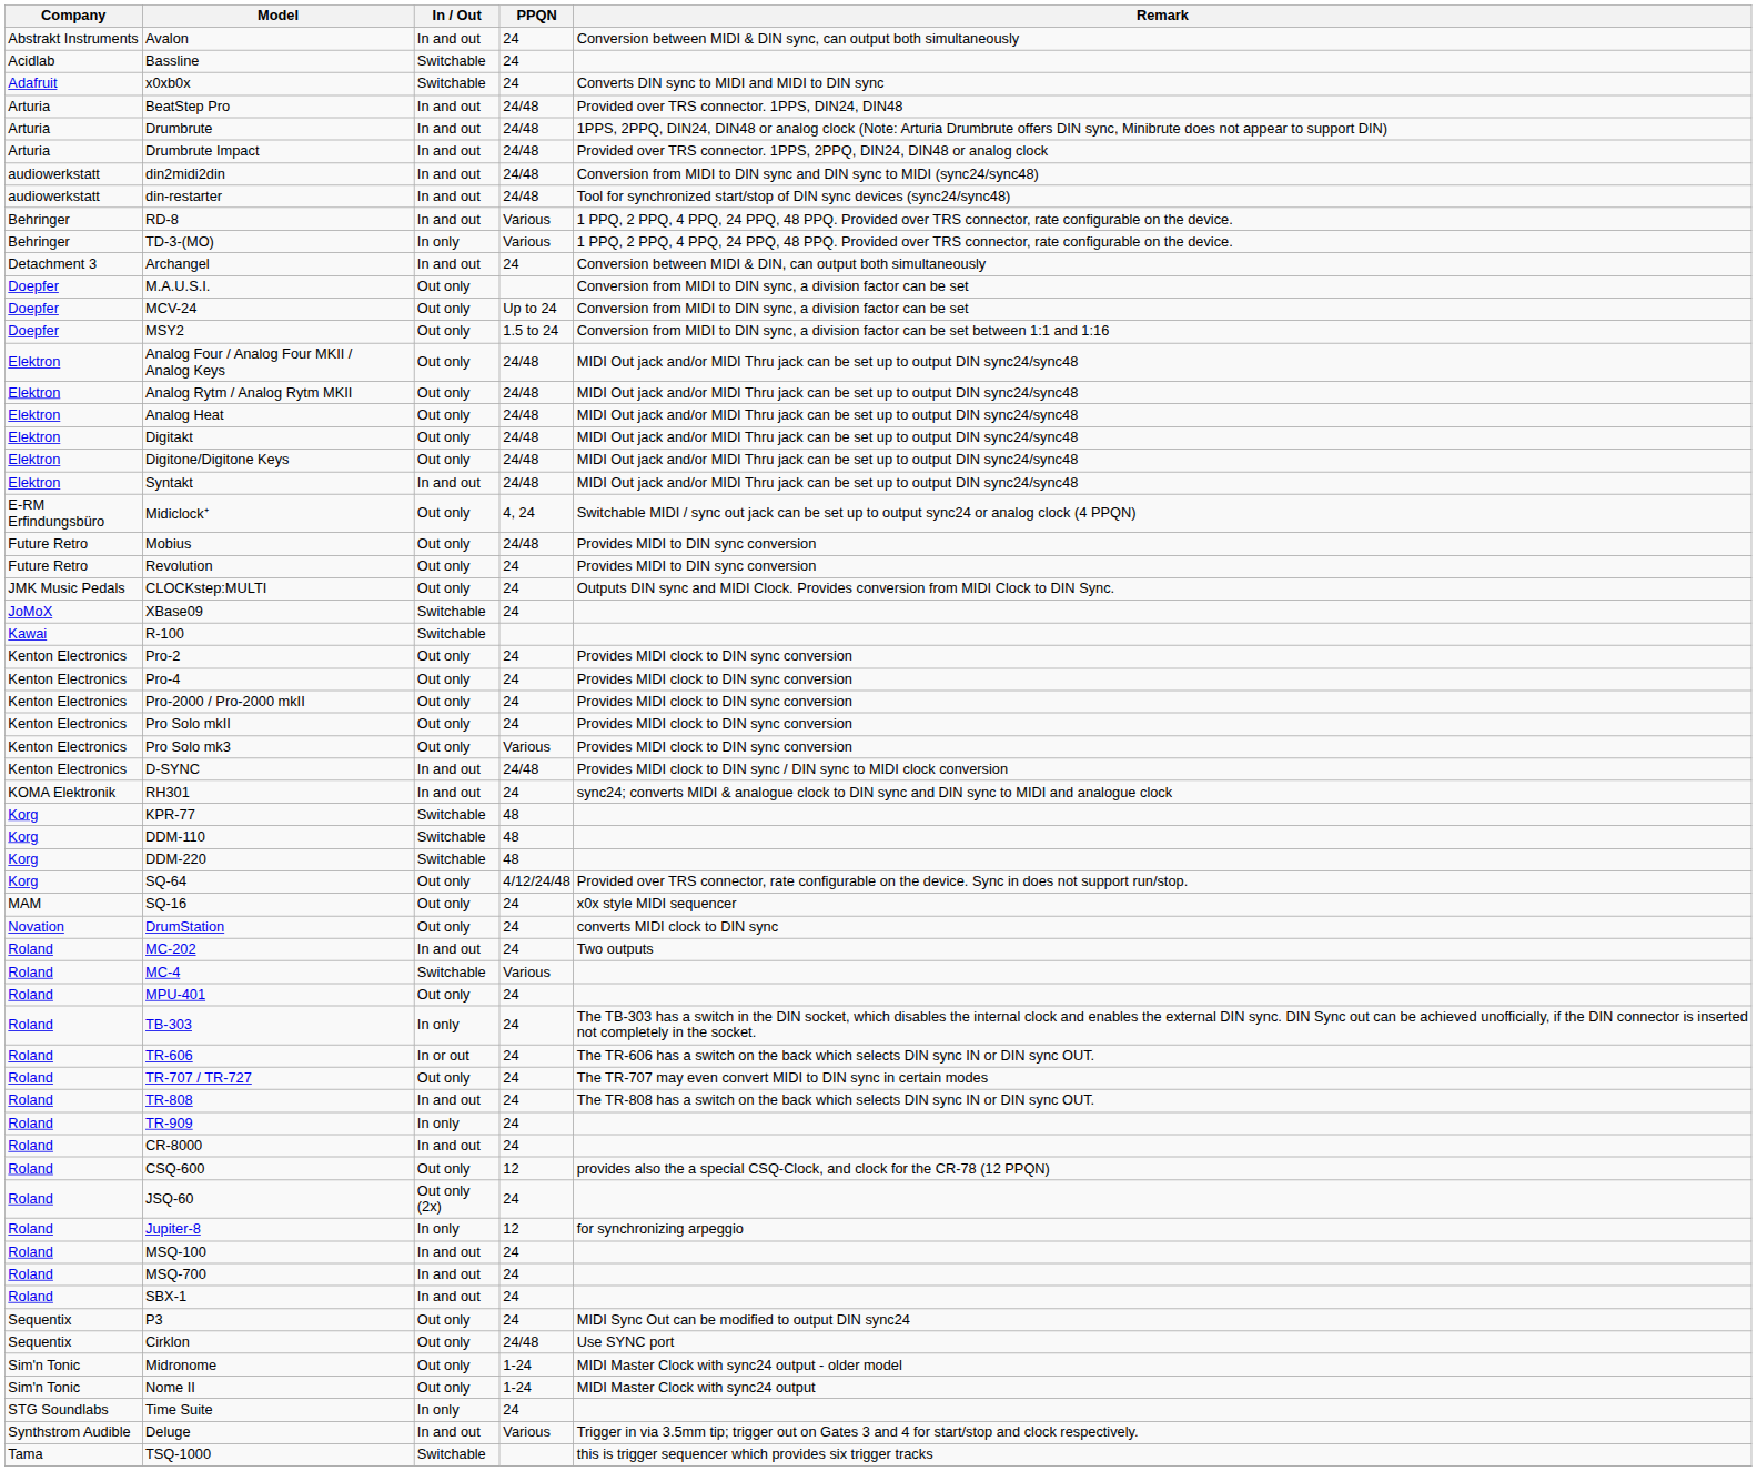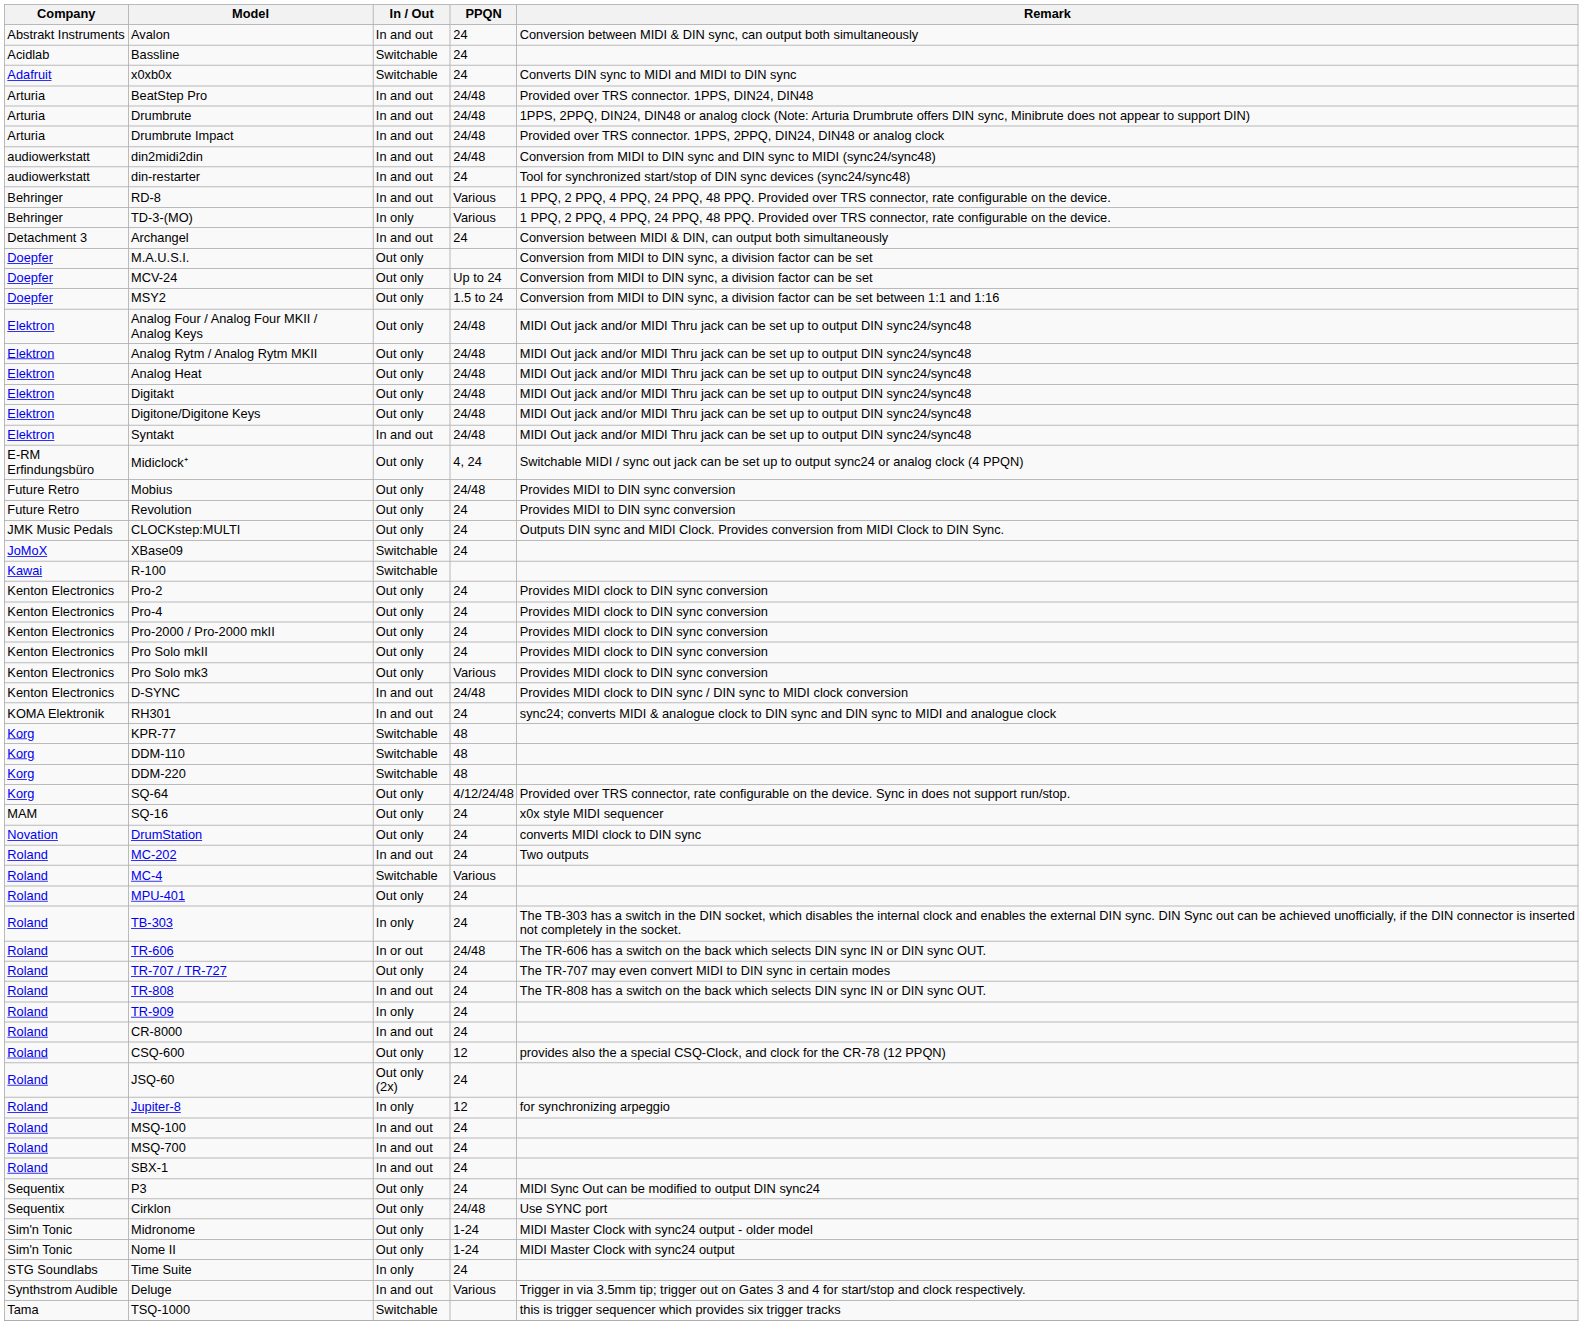 <table class="wikitable">
 <tr>
 <th>Company</th>
 <th>Model</th>
 <th>In / Out</th>
 <th>PPQN</th>
 <th>Remark</th>
 </tr>
 <tr>
 <td>Abstrakt Instruments</td>
 <td>Avalon</td>
 <td>In and out</td>
 <td>24</td>
 <td>Conversion between MIDI & DIN sync, can output both simultaneously</td>
 </tr>
 <tr>
 <td>Acidlab</td>
 <td>Bassline</td>
 <td>Switchable</td>
 <td>24</td>
 <td></td>
 </tr>
 <tr>
 <td><a href='#'>Adafruit</a></td>
 <td>x0xb0x</td>
 <td>Switchable</td>
 <td>24</td>
 <td>Converts DIN sync to MIDI and MIDI to DIN sync</td>
 </tr>
 <tr>
 <td>Arturia</td>
 <td>BeatStep Pro</td>
 <td>In and out</td>
 <td>24/48</td>
 <td>Provided over TRS connector. 1PPS, DIN24, DIN48</td>
 </tr>
 <tr>
 <td>Arturia</td>
 <td>Drumbrute</td>
 <td>In and out</td>
 <td>24/48</td>
 <td>1PPS, 2PPQ, DIN24, DIN48 or analog clock (Note: Arturia Drumbrute offers DIN sync, Minibrute does not appear to support DIN)</td>
 </tr>
 <tr>
 <td>Arturia</td>
 <td>Drumbrute Impact</td>
 <td>In and out</td>
 <td>24/48</td>
 <td>Provided over TRS connector. 1PPS, 2PPQ, DIN24, DIN48 or analog clock</td>
 </tr>
 <tr>
 <td>audiowerkstatt</td>
 <td>din2midi2din</td>
 <td>In and out</td>
 <td>24/48</td>
 <td>Conversion from MIDI to DIN sync and DIN sync to MIDI (sync24/sync48)</td>
 </tr>
 <tr>
 <td>audiowerkstatt</td>
 <td>din-restarter</td>
 <td>In and out</td>
-<td>24/48</td>
+<td>24</td>
 <td>Tool for synchronized start/stop of DIN sync devices (sync24/sync48)</td>
 </tr>
 <tr>
 <td>Behringer</td>
 <td>RD-8</td>
 <td>In and out</td>
 <td>Various</td>
 <td>1 PPQ, 2 PPQ, 4 PPQ, 24 PPQ, 48 PPQ. Provided over TRS connector, rate configurable on the device.</td>
 </tr>
 <tr>
 <td>Behringer</td>
 <td>TD-3-(MO)</td>
 <td>In only</td>
 <td>Various</td>
 <td>1 PPQ, 2 PPQ, 4 PPQ, 24 PPQ, 48 PPQ. Provided over TRS connector, rate configurable on the device.</td>
 </tr>
 <tr>
 <td>Detachment 3</td>
 <td>Archangel</td>
 <td>In and out</td>
 <td>24</td>
 <td>Conversion between MIDI & DIN, can output both simultaneously</td>
 </tr>
 <tr>
 <td><a href='#'>Doepfer</a></td>
 <td>M.A.U.S.I.</td>
 <td>Out only</td>
 <td></td>
 <td>Conversion from MIDI to DIN sync, a division factor can be set</td>
 </tr>
 <tr>
 <td><a href='#'>Doepfer</a></td>
 <td>MCV-24</td>
 <td>Out only</td>
 <td>Up to 24</td>
 <td>Conversion from MIDI to DIN sync, a division factor can be set</td>
 </tr>
 <tr>
 <td><a href='#'>Doepfer</a></td>
 <td>MSY2</td>
 <td>Out only</td>
 <td>1.5 to 24</td>
 <td>Conversion from MIDI to DIN sync, a division factor can be set between 1:1 and 1:16</td>
 </tr>
 <tr>
 <td><a href='#'>Elektron</a></td>
 <td>Analog Four / Analog Four MKII / Analog Keys</td>
 <td>Out only</td>
 <td>24/48</td>
 <td>MIDI Out jack and/or MIDI Thru jack can be set up to output DIN sync24/sync48</td>
 </tr>
 <tr>
 <td><a href='#'>Elektron</a></td>
 <td>Analog Rytm / Analog Rytm MKII</td>
 <td>Out only</td>
 <td>24/48</td>
 <td>MIDI Out jack and/or MIDI Thru jack can be set up to output DIN sync24/sync48</td>
 </tr>
 <tr>
 <td><a href='#'>Elektron</a></td>
 <td>Analog Heat</td>
 <td>Out only</td>
 <td>24/48</td>
 <td>MIDI Out jack and/or MIDI Thru jack can be set up to output DIN sync24/sync48</td>
 </tr>
 <tr>
 <td><a href='#'>Elektron</a></td>
 <td>Digitakt</td>
 <td>Out only</td>
 <td>24/48</td>
 <td>MIDI Out jack and/or MIDI Thru jack can be set up to output DIN sync24/sync48</td>
 </tr>
 <tr>
 <td><a href='#'>Elektron</a></td>
 <td>Digitone/Digitone Keys</td>
 <td>Out only</td>
 <td>24/48</td>
 <td>MIDI Out jack and/or MIDI Thru jack can be set up to output DIN sync24/sync48</td>
 </tr>
 <tr>
 <td><a href='#'>Elektron</a></td>
 <td>Syntakt</td>
 <td>In and out</td>
 <td>24/48</td>
 <td>MIDI Out jack and/or MIDI Thru jack can be set up to output DIN sync24/sync48</td>
 </tr>
 <tr>
 <td>E-RM Erfindungsbüro</td>
 <td>Midiclock⁺</td>
 <td>Out only</td>
 <td>4, 24</td>
 <td>Switchable MIDI / sync out jack can be set up to output sync24 or analog clock (4 PPQN)</td>
 </tr>
 <tr>
 <td>Future Retro</td>
 <td>Mobius</td>
 <td>Out only</td>
 <td>24/48</td>
 <td>Provides MIDI to DIN sync conversion</td>
 </tr>
 <tr>
 <td>Future Retro</td>
 <td>Revolution</td>
 <td>Out only</td>
 <td>24</td>
 <td>Provides MIDI to DIN sync conversion</td>
 </tr>
 <tr>
 <td>JMK Music Pedals</td>
 <td>CLOCKstep:MULTI</td>
 <td>Out only</td>
 <td>24</td>
 <td>Outputs DIN sync and MIDI Clock. Provides conversion from MIDI Clock to DIN Sync.</td>
 </tr>
 <tr>
 <td><a href='#'>JoMoX</a></td>
 <td>XBase09</td>
 <td>Switchable</td>
 <td>24</td>
 <td></td>
 </tr>
 <tr>
 <td><a href='#'>Kawai</a></td>
 <td>R-100</td>
 <td>Switchable</td>
 <td></td>
 <td></td>
 </tr>
 <tr>
 <td>Kenton Electronics</td>
 <td>Pro-2</td>
 <td>Out only</td>
 <td>24</td>
 <td>Provides MIDI clock to DIN sync conversion</td>
 </tr>
 <tr>
 <td>Kenton Electronics</td>
 <td>Pro-4</td>
 <td>Out only</td>
 <td>24</td>
 <td>Provides MIDI clock to DIN sync conversion</td>
 </tr>
 <tr>
 <td>Kenton Electronics</td>
 <td>Pro-2000 / Pro-2000 mkII</td>
 <td>Out only</td>
 <td>24</td>
 <td>Provides MIDI clock to DIN sync conversion</td>
 </tr>
 <tr>
 <td>Kenton Electronics</td>
 <td>Pro Solo mkII</td>
 <td>Out only</td>
 <td>24</td>
 <td>Provides MIDI clock to DIN sync conversion</td>
 </tr>
 <tr>
 <td>Kenton Electronics</td>
 <td>Pro Solo mk3</td>
 <td>Out only</td>
 <td>Various</td>
 <td>Provides MIDI clock to DIN sync conversion</td>
 </tr>
 <tr>
 <td>Kenton Electronics</td>
 <td>D-SYNC</td>
 <td>In and out</td>
 <td>24/48</td>
 <td>Provides MIDI clock to DIN sync / DIN sync to MIDI clock conversion</td>
 </tr>
 <tr>
 <td>KOMA Elektronik</td>
 <td>RH301</td>
 <td>In and out</td>
 <td>24</td>
 <td>sync24; converts MIDI & analogue clock to DIN sync and DIN sync to MIDI and analogue clock</td>
 </tr>
 <tr>
 <td><a href='#'>Korg</a></td>
 <td>KPR-77</td>
 <td>Switchable</td>
 <td>48</td>
 <td></td>
 </tr>
 <tr>
 <td><a href='#'>Korg</a></td>
 <td>DDM-110</td>
 <td>Switchable</td>
 <td>48</td>
 <td></td>
 </tr>
 <tr>
 <td><a href='#'>Korg</a></td>
 <td>DDM-220</td>
 <td>Switchable</td>
 <td>48</td>
 <td></td>
 </tr>
 <tr>
 <td><a href='#'>Korg</a></td>
 <td>SQ-64</td>
 <td>Out only</td>
 <td>4/12/24/48</td>
 <td>Provided over TRS connector, rate configurable on the device. Sync in does not support run/stop.</td>
 </tr>
 <tr>
 <td>MAM</td>
 <td>SQ-16</td>
 <td>Out only</td>
 <td>24</td>
 <td>x0x style MIDI sequencer</td>
 </tr>
 <tr>
 <td><a href='#'>Novation</a></td>
 <td><a href='#'>DrumStation</a></td>
 <td>Out only</td>
 <td>24</td>
 <td>converts MIDI clock to DIN sync</td>
 </tr>
 <tr>
 <td><a href='#'>Roland</a></td>
 <td><a href='#'>MC-202</a></td>
 <td>In and out</td>
 <td>24</td>
 <td>Two outputs</td>
 </tr>
 <tr>
 <td><a href='#'>Roland</a></td>
 <td><a href='#'>MC-4</a></td>
 <td>Switchable</td>
 <td>Various</td>
 <td></td>
 </tr>
 <tr>
 <td><a href='#'>Roland</a></td>
 <td><a href='#'>MPU-401</a></td>
 <td>Out only</td>
 <td>24</td>
 <td></td>
 </tr>
 <tr>
 <td><a href='#'>Roland</a></td>
 <td><a href='#'>TB-303</a></td>
 <td>In only</td>
 <td>24</td>
 <td>The TB-303 has a switch in the DIN socket, which disables the internal clock and enables the external DIN sync. DIN Sync out can be achieved unofficially, if the DIN connector is inserted not completely in the socket.</td>
 </tr>
 <tr>
 <td><a href='#'>Roland</a></td>
 <td><a href='#'>TR-606</a></td>
 <td>In or out</td>
-<td>24</td>
+<td>24/48</td>
 <td>The TR-606 has a switch on the back which selects DIN sync IN or DIN sync OUT.</td>
 </tr>
 <tr>
 <td><a href='#'>Roland</a></td>
 <td><a href='#'>TR-707 / TR-727</a></td>
 <td>Out only</td>
 <td>24</td>
 <td>The TR-707 may even convert MIDI to DIN sync in certain modes</td>
 </tr>
 <tr>
 <td><a href='#'>Roland</a></td>
 <td><a href='#'>TR-808</a></td>
 <td>In and out</td>
 <td>24</td>
 <td>The TR-808 has a switch on the back which selects DIN sync IN or DIN sync OUT.</td>
 </tr>
 <tr>
 <td><a href='#'>Roland</a></td>
 <td><a href='#'>TR-909</a></td>
 <td>In only</td>
 <td>24</td>
 <td></td>
 </tr>
 <tr>
 <td><a href='#'>Roland</a></td>
 <td>CR-8000</td>
 <td>In and out</td>
 <td>24</td>
 <td></td>
 </tr>
 <tr>
 <td><a href='#'>Roland</a></td>
 <td>CSQ-600</td>
 <td>Out only</td>
 <td>12</td>
 <td>provides also the a special CSQ-Clock, and clock for the CR-78 (12 PPQN)</td>
 </tr>
 <tr>
 <td><a href='#'>Roland</a></td>
 <td>JSQ-60</td>
 <td>Out only (2x)</td>
 <td>24</td>
 <td></td>
 </tr>
 <tr>
 <td><a href='#'>Roland</a></td>
 <td><a href='#'>Jupiter-8</a></td>
 <td>In only</td>
 <td>12</td>
 <td>for synchronizing arpeggio</td>
 </tr>
 <tr>
 <td><a href='#'>Roland</a></td>
 <td>MSQ-100</td>
 <td>In and out</td>
 <td>24</td>
 <td></td>
 </tr>
 <tr>
 <td><a href='#'>Roland</a></td>
 <td>MSQ-700</td>
 <td>In and out</td>
 <td>24</td>
 <td></td>
 </tr>
 <tr>
 <td><a href='#'>Roland</a></td>
 <td>SBX-1</td>
 <td>In and out</td>
 <td>24</td>
 <td></td>
 </tr>
 <tr>
 <td>Sequentix</td>
 <td>P3</td>
 <td>Out only</td>
 <td>24</td>
 <td>MIDI Sync Out can be modified to output DIN sync24</td>
 </tr>
 <tr>
 <td>Sequentix</td>
 <td>Cirklon</td>
 <td>Out only</td>
 <td>24/48</td>
 <td>Use SYNC port</td>
 </tr>
 <tr>
 <td>Sim'n Tonic</td>
 <td>Midronome</td>
 <td>Out only</td>
 <td>1-24</td>
 <td>MIDI Master Clock with sync24 output - older model</td>
 </tr>
 <tr>
 <td>Sim'n Tonic</td>
 <td>Nome II</td>
 <td>Out only</td>
 <td>1-24</td>
 <td>MIDI Master Clock with sync24 output</td>
 </tr>
 <tr>
 <td>STG Soundlabs</td>
 <td>Time Suite</td>
 <td>In only</td>
 <td>24</td>
 <td></td>
 </tr>
 <tr>
 <td>Synthstrom Audible</td>
 <td>Deluge</td>
 <td>In and out</td>
 <td>Various</td>
 <td>Trigger in via 3.5mm tip; trigger out on Gates 3 and 4 for start/stop and clock respectively.</td>
 </tr>
 <tr>
 <td>Tama</td>
 <td>TSQ-1000</td>
 <td>Switchable</td>
 <td></td>
 <td>this is trigger sequencer which provides six trigger tracks</td>
 </tr>
 <tr>
 </tr>
 </table>
